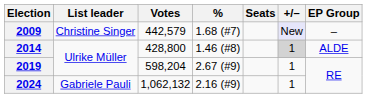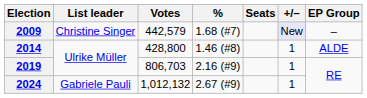 <table class="wikitable sortable" style="text-align:center;">
 <tr>
 <th>Election</th>
 <th>List leader</th>
 <th>Votes</th>
 <th>%</th>
 <th>Seats</th>
 <th>+/–</th>
 <th>EP Group</th>
 </tr>
 <tr>
 <th><a href='#'>2009</a></th>
 <td><a href='#'>Christine Singer</a></td>
 <td>442,579</td>
 <td>1.68 (#7)</td>
 <td></td>
 <td style="background: lavender;">New</td>
 <td>–</td>
 </tr>
 <tr>
 <th><a href='#'>2014</a></th>
 <td rowspan=2><a href='#'>Ulrike Müller</a></td>
 <td>428,800</td>
 <td>1.46 (#8)</td>
 <td></td>
-<td style="background: lightgrey;"> 1</td>
+<td> 1</td>
 <td><a href='#'>ALDE</a></td>
 </tr>
 <tr>
 <th><a href='#'>2019</a></th>
-<td>598,204</td>
-<td>2.67 (#9)</td>
+<td>806,703</td>
+<td>2.16 (#9)</td>
 <td></td>
 <td> 1</td>
 <td rowspan=2><a href='#'>RE</a></td>
 </tr>
 <tr>
 <th><a href='#'>2024</a></th>
 <td><a href='#'>Gabriele Pauli</a></td>
-<td>1,062,132</td>
-<td>2.16 (#9)</td>
+<td>1,012,132</td>
+<td>2.67 (#9)</td>
 <td></td>
 <td> 1</td>
 </tr>
 </table>
